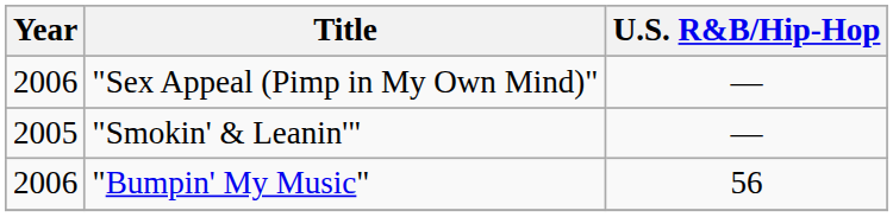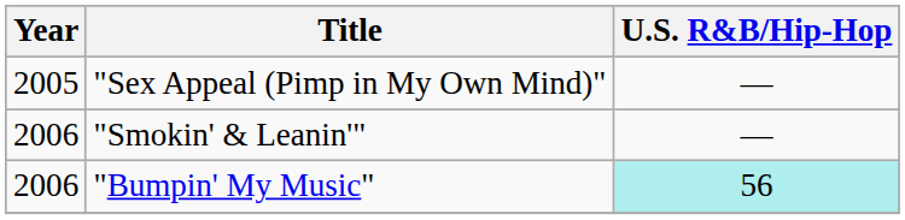 <table class="wikitable">
 <tr>
 <th>Year</th>
 <th>Title</th>
 <th colspan="4">U.S. <a href='#'>R&B/Hip-Hop</a></th>
 </tr>
 <tr>
-<td>2006</td>
+<td>2005</td>
 <td>"Sex Appeal (Pimp in My Own Mind)"</td>
 <td align=center>—</td>
 </tr>
 <tr>
-<td>2005</td>
+<td>2006</td>
 <td>"Smokin' & Leanin'"</td>
 <td align=center>—</td>
 </tr>
 <tr>
 <td>2006</td>
 <td>"<a href='#'>Bumpin' My Music</a>"</td>
-<td align=center>56</td>
+<td align=center style="background: paleturquoise;">56</td>
 </tr>
 <tr>
 </tr>
 </table>
